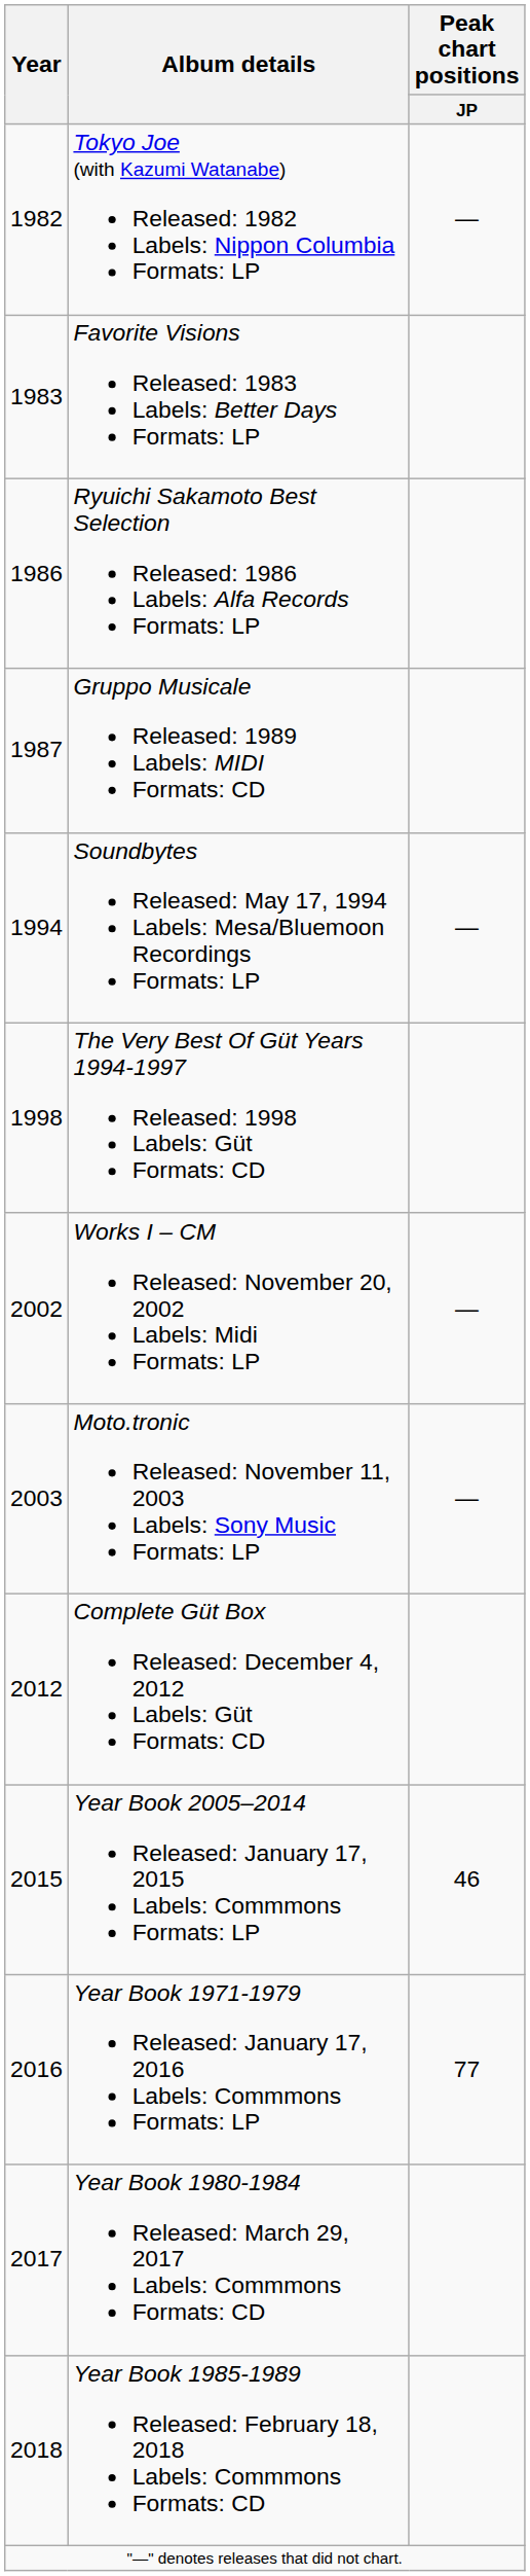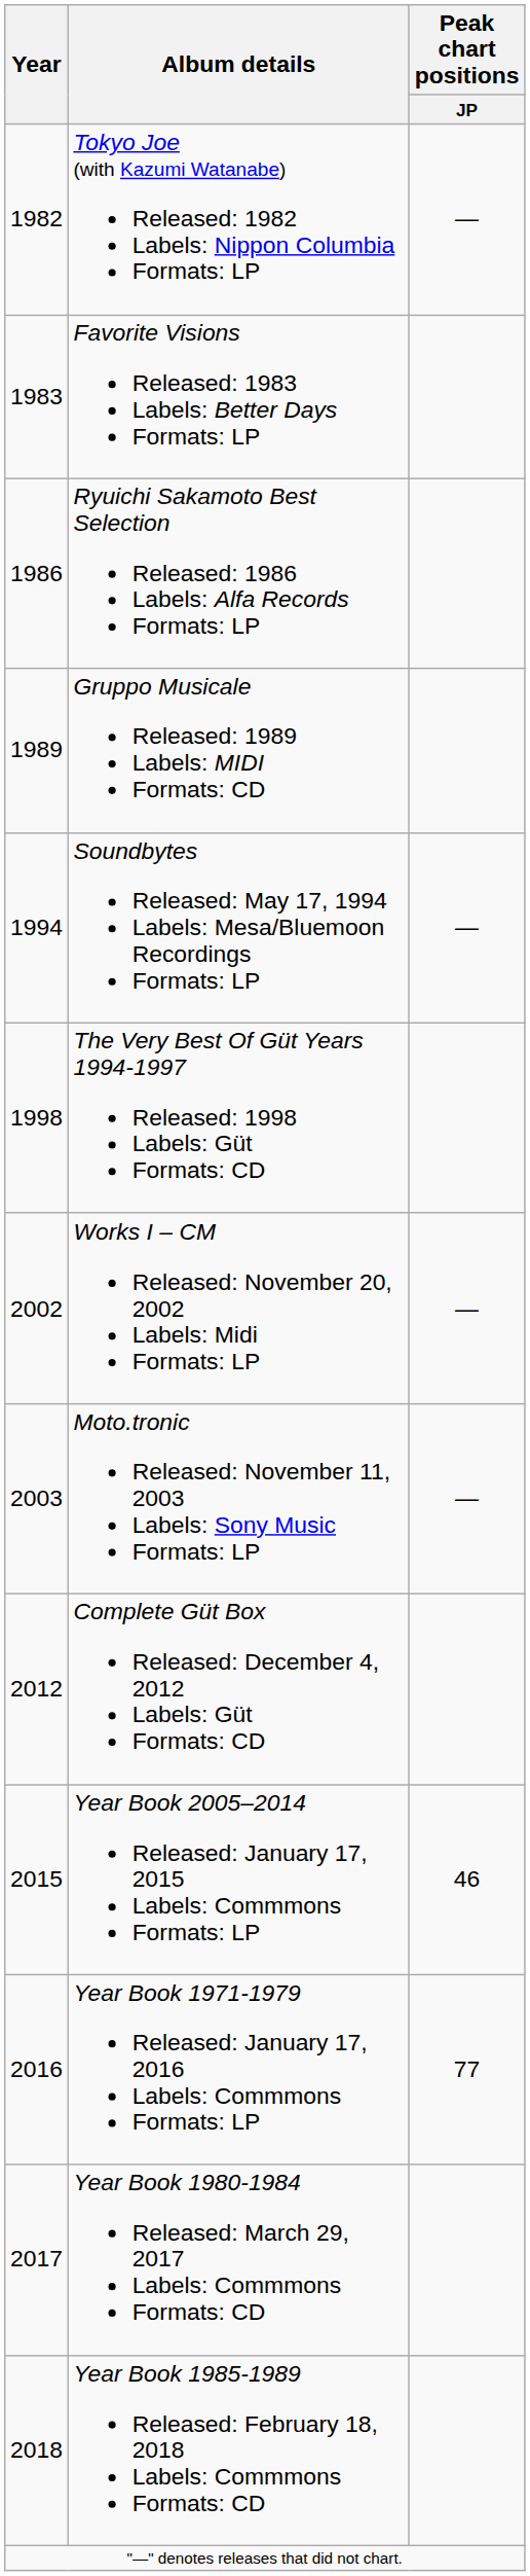 <table class="wikitable">
 <tr>
 <th width="33" rowspan="2">Year</th>
 <th rowspan="2" style="width:225px;">Album details</th>
 <th colspan="1">Peak chart positions</th>
 </tr>
 <tr>
 <th style="width:3.5em;font-size:75%">JP<br></th>
 </tr>
 <tr>
 <td>1982</td>
 <td align="left"><em><a href='#'>Tokyo Joe</a></em><br><small>(with <a href='#'>Kazumi Watanabe</a>)</small><br><ul><li>Released: 1982</li><li>Labels: <a href='#'>Nippon Columbia</a></li><li>Formats: LP</li></ul></td>
 <td style="text-align:center;">—</td>
 </tr>
 <tr>
 <td>1983</td>
 <td><em>Favorite Visions</em><br><ul><li>Released: 1983</li><li>Labels: <em>Better Days</em></li><li>Formats: LP</li></ul></td>
 <td align="center"></td>
 </tr>
 <tr>
 <td>1986</td>
 <td><em>Ryuichi Sakamoto Best Selection</em><br><ul><li>Released: 1986</li><li>Labels: <em>Alfa Records</em></li><li>Formats: LP</li></ul></td>
 <td align="center"></td>
 </tr>
 <tr>
-<td>1987</td>
+<td>1989</td>
 <td><em>Gruppo Musicale</em><br><ul><li>Released: 1989</li><li>Labels: <em>MIDI</em></li><li>Formats: CD</li></ul></td>
 <td align="center"></td>
 </tr>
 <tr>
 <td>1994</td>
 <td align="left"><em>Soundbytes</em><br><ul><li>Released: May 17, 1994</li><li>Labels: Mesa/Bluemoon Recordings</li><li>Formats: LP</li></ul></td>
 <td style="text-align:center;">—</td>
 </tr>
 <tr>
 <td>1998</td>
 <td><em>The Very Best Of Güt Years 1994-1997</em><br><ul><li>Released: 1998</li><li>Labels: Güt</li><li>Formats: CD</li></ul></td>
 <td align="center"></td>
 </tr>
 <tr>
 <td>2002</td>
 <td align="left"><em>Works I – CM</em><br><ul><li>Released: November 20, 2002</li><li>Labels: Midi</li><li>Formats: LP</li></ul></td>
 <td style="text-align:center;">—</td>
 </tr>
 <tr>
 <td>2003</td>
 <td align="left"><em>Moto.tronic</em><br><ul><li>Released: November 11, 2003</li><li>Labels: <a href='#'>Sony Music</a></li><li>Formats: LP</li></ul></td>
 <td style="text-align:center;">—</td>
 </tr>
 <tr>
 <td>2012</td>
 <td><em>Complete Güt Box</em><br><ul><li>Released: December 4, 2012</li><li>Labels: Güt</li><li>Formats: CD</li></ul></td>
 <td align="center"></td>
 </tr>
 <tr>
 <td>2015</td>
 <td align="left"><em>Year Book 2005–2014</em><br><ul><li>Released: January 17, 2015</li><li>Labels: Commmons</li><li>Formats: LP</li></ul></td>
 <td style="text-align:center;">46</td>
 </tr>
 <tr>
 <td>2016</td>
 <td align="left"><em>Year Book 1971-1979</em><br><ul><li>Released: January 17, 2016</li><li>Labels: Commmons</li><li>Formats: LP</li></ul></td>
 <td style="text-align:center;">77</td>
 </tr>
 <tr>
 <td>2017</td>
 <td align="left"><em>Year Book 1980-1984</em><br><ul><li>Released: March 29, 2017</li><li>Labels: Commmons</li><li>Formats: CD</li></ul></td>
 <td style="text-align:center;"></td>
 </tr>
 <tr>
 <td>2018</td>
 <td align="left"><em>Year Book 1985-1989</em><br><ul><li>Released: February 18, 2018</li><li>Labels: Commmons</li><li>Formats: CD</li></ul></td>
 <td style="text-align:center;"></td>
 </tr>
 <tr>
 <td colspan="11" style="text-align:center; font-size:8pt;">"—" denotes releases that did not chart.</td>
 </tr>
 </table>
